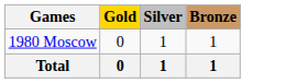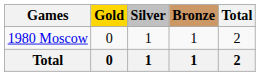 <table class="wikitable sortable" style="text-align:center">
 <tr>
 <th>Games</th>
 <th style="background-color:gold;">Gold</th>
 <th style="background-color:silver;">Silver</th>
 <th style="background-color:#c96;">Bronze</th>
+<th>Total</th>
 </tr>
 <tr>
 <td align=left> <a href='#'>1980 Moscow</a></td>
 <td>0</td>
 <td>1</td>
 <td>1</td>
+<td>2</td>
 </tr>
 <tr>
 <th>Total</th>
 <th>0</th>
 <th>1</th>
 <th>1</th>
+<th>2</th>
 </tr>
 </table>
